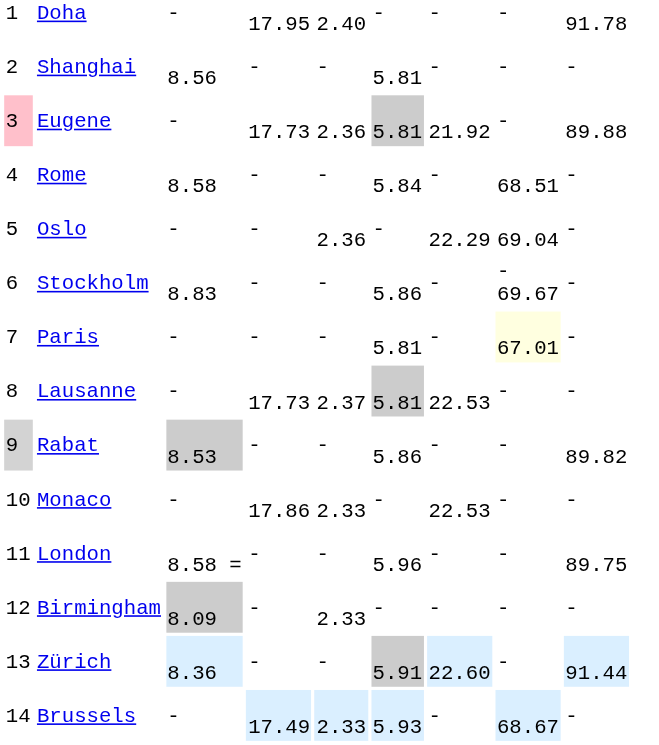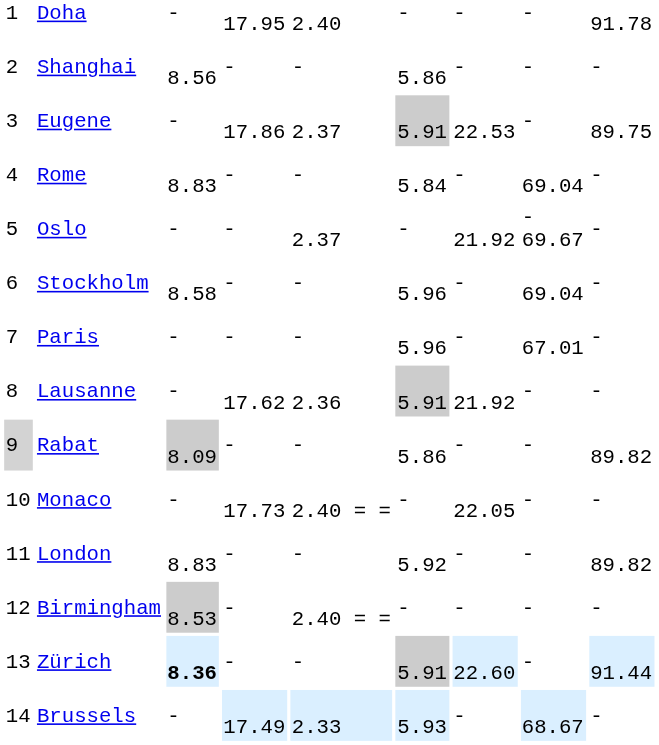 <table>
 <tr>
 <td>1</td>
 <td align=left><a href='#'>Doha</a></td>
 <td>-</td>
 <td><br>17.95 </td>
 <td><br>2.40 </td>
 <td>-</td>
 <td>-</td>
 <td>-</td>
 <td><br>91.78</td>
 </tr>
 <tr>
 <td>2</td>
 <td align=left><a href='#'>Shanghai</a></td>
 <td><br>8.56</td>
 <td>-</td>
 <td>-</td>
-<td><br>5.81</td>
+<td -><br> 5.86</td>
 <td>-</td>
 <td>-</td>
 <td>-</td>
 </tr>
 <tr>
-<td style="background: pink;">3</td>
+<td>3</td>
 <td align=left><a href='#'>Eugene</a></td>
 <td>-</td>
-<td><br>17.73</td>
-<td><br>2.36</td>
-<td style="background:#cccccc;"><br>5.81</td>
-<td -><br> 21.92</td>
+<td -><br> 17.86</td>
+<td -><br> 2.37 </td>
+<td style="background:#cccccc;"><br> 5.91</td>
+<td><br>22.53  </td>
 <td>-</td>
-<td><br>89.88 </td>
+<td -><br> 89.75   </td>
 </tr>
 <tr>
 <td>4</td>
 <td align=left><a href='#'>Rome</a></td>
-<td><br>8.58 </td>
+<td -><br> 8.83</td>
 <td>-</td>
 <td>-</td>
 <td><br>5.84 </td>
 <td>-</td>
-<td><br>68.51</td>
+<td><br>69.04</td>
 <td>-</td>
 </tr>
 <tr>
 <td>5</td>
 <td align=left><a href='#'>Oslo</a></td>
 <td>-</td>
 <td>-</td>
-<td><br>2.36</td>
+<td -><br> 2.37 </td>
 <td>-</td>
-<td><br>22.29 </td>
-<td><br>69.04</td>
+<td -><br> 21.92</td>
+<td>-<br>69.67 </td>
 <td>-</td>
 </tr>
 <tr>
 <td>6</td>
 <td align=left><a href='#'>Stockholm</a></td>
-<td -><br> 8.83</td>
+<td><br>8.58 </td>
 <td>-</td>
 <td>-</td>
-<td -><br> 5.86</td>
+<td -><br> 5.96 </td>
 <td>-</td>
-<td>-<br>69.67 </td>
+<td><br>69.04</td>
 <td>-</td>
 </tr>
 <tr>
 <td>7</td>
 <td align=left><a href='#'>Paris</a></td>
 <td>-</td>
 <td>-</td>
 <td>-</td>
-<td><br>5.81</td>
+<td -><br> 5.96 </td>
 <td>-</td>
-<td - style="background: lightyellow;"><br> 67.01</td>
+<td -><br> 67.01</td>
 <td>-</td>
 </tr>
 <tr>
 <td>8</td>
 <td align=left><a href='#'>Lausanne</a></td>
 <td>-</td>
-<td><br>17.73</td>
-<td -><br> 2.37 </td>
-<td style="background:#cccccc;"><br>5.81</td>
-<td><br>22.53  </td>
+<td -><br> 17.62</td>
+<td><br>2.36</td>
+<td style="background:#cccccc;"><br> 5.91</td>
+<td -><br> 21.92</td>
 <td>-</td>
 <td>-</td>
 </tr>
 <tr>
 <td style="background: lightgrey;">9</td>
 <td align=left><a href='#'>Rabat</a></td>
-<td style="background:#cccccc;"><br>8.53 </td>
+<td style="background:#cccccc;"><br> 8.09</td>
 <td>-</td>
 <td>-</td>
 <td -><br> 5.86 </td>
 <td>-</td>
 <td>-</td>
 <td><br>89.82</td>
 </tr>
 <tr>
 <td>10</td>
 <td align=left><a href='#'>Monaco</a></td>
 <td>-</td>
-<td -><br> 17.86</td>
-<td><br>2.33 </td>
+<td><br>17.73</td>
+<td -><br> 2.40 = = </td>
 <td>-</td>
-<td><br>22.53  </td>
+<td><br>22.05</td>
 <td>-</td>
 <td>-</td>
 </tr>
 <tr>
 <td>11</td>
 <td align=left><a href='#'>London</a></td>
-<td><br>8.58  =</td>
+<td -><br> 8.83</td>
 <td>-</td>
 <td>-</td>
-<td -><br> 5.96 </td>
+<td -><br> 5.92</td>
 <td>-</td>
 <td>-</td>
-<td -><br> 89.75   </td>
+<td><br>89.82</td>
 </tr>
 <tr>
 <td>12</td>
 <td align=left><a href='#'>Birmingham</a></td>
-<td style="background:#cccccc;"><br> 8.09</td>
+<td style="background:#cccccc;"><br>8.53 </td>
 <td>-</td>
-<td><br>2.33 </td>
+<td -><br> 2.40 = = </td>
 <td>-</td>
 <td>-</td>
 <td>-</td>
 <td>-</td>
 </tr>
 <tr>
 <td>13</td>
 <td align=left><a href='#'>Zürich</a></td>
-<td style="background:#daefff;"><br>8.36</td>
+<td style="background:#daefff;"><strong><br>8.36</strong></td>
 <td>-</td>
 <td>-</td>
 <td style="background:#cccccc;"><br>5.91</td>
 <td style="background:#daefff;"><br>22.60</td>
 <td>-</td>
 <td style="background:#daefff;"><br>91.44</td>
 </tr>
 <tr>
 <td>14</td>
 <td align=left><a href='#'>Brussels</a></td>
 <td>-</td>
 <td style="background:#daefff;"><br>17.49</td>
 <td style="background:#daefff;"><br>2.33</td>
 <td style="background:#daefff;"><br>5.93</td>
 <td>-</td>
 <td style="background:#daefff;"><br>68.67</td>
 <td>-</td>
 </tr>
 </table>
